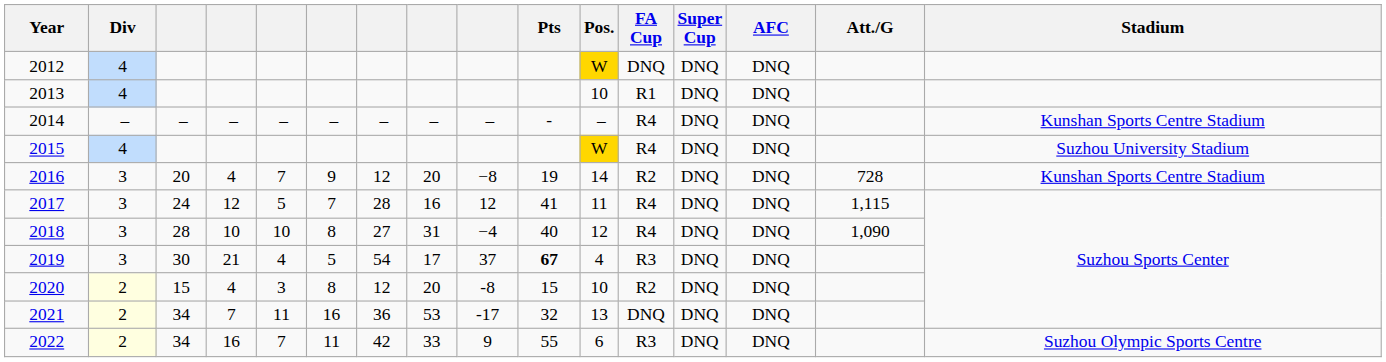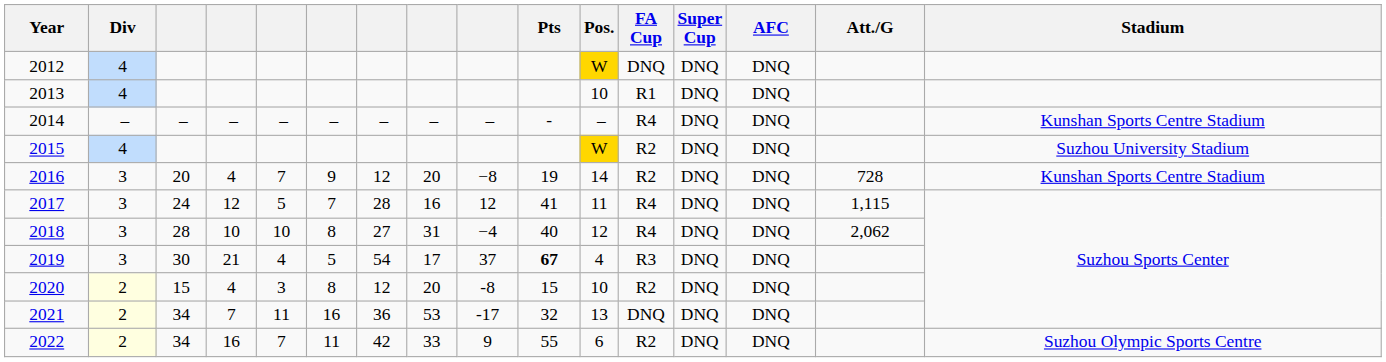 <table class="wikitable sortable" width=100% style=text-align:Center>
 <tr>
 <th>Year</th>
 <th>Div</th>
 <th></th>
 <th></th>
 <th></th>
 <th></th>
 <th></th>
 <th></th>
 <th></th>
 <th>Pts</th>
 <th width=2%>Pos.</th>
 <th width=4%><a href='#'>FA Cup</a></th>
 <th width=2%><a href='#'>Super Cup</a></th>
 <th><a href='#'>AFC</a></th>
 <th>Att./G</th>
 <th>Stadium</th>
 </tr>
 <tr>
 <td>2012</td>
 <td bgcolor=#c1ddfd>4</td>
 <td></td>
 <td></td>
 <td></td>
 <td></td>
 <td></td>
 <td></td>
 <td></td>
 <td></td>
 <td bgcolor=#FFD700>W</td>
 <td>DNQ</td>
 <td>DNQ</td>
 <td>DNQ</td>
 <td></td>
 <td></td>
 </tr>
 <tr>
 <td>2013</td>
 <td bgcolor=#c1ddfd>4</td>
 <td></td>
 <td></td>
 <td></td>
 <td></td>
 <td></td>
 <td></td>
 <td></td>
 <td></td>
 <td>10</td>
 <td>R1</td>
 <td>DNQ</td>
 <td>DNQ</td>
 <td></td>
 <td></td>
 </tr>
 <tr>
 <td>2014</td>
 <td> –</td>
 <td> –</td>
 <td> –</td>
 <td> –</td>
 <td> –</td>
 <td> –</td>
 <td> –</td>
 <td> –</td>
 <td>-</td>
 <td> –</td>
 <td>R4</td>
 <td>DNQ</td>
 <td>DNQ</td>
 <td></td>
 <td><a href='#'>Kunshan Sports Centre Stadium</a></td>
 </tr>
 <tr>
 <td><a href='#'>2015</a></td>
 <td bgcolor=#c1ddfd>4</td>
 <td></td>
 <td></td>
 <td></td>
 <td></td>
 <td></td>
 <td></td>
 <td></td>
 <td></td>
 <td bgcolor=#FFD700>W</td>
-<td>R4</td>
+<td>R2</td>
 <td>DNQ</td>
 <td>DNQ</td>
 <td></td>
 <td><a href='#'>Suzhou University Stadium</a></td>
 </tr>
 <tr>
 <td><a href='#'>2016</a></td>
 <td>3</td>
 <td>20</td>
 <td>4</td>
 <td>7</td>
 <td>9</td>
 <td>12</td>
 <td>20</td>
 <td>−8</td>
 <td>19</td>
 <td>14</td>
 <td>R2</td>
 <td>DNQ</td>
 <td>DNQ</td>
 <td>728</td>
 <td><a href='#'>Kunshan Sports Centre Stadium</a></td>
 </tr>
 <tr>
 <td><a href='#'>2017</a></td>
 <td>3</td>
 <td>24</td>
 <td>12</td>
 <td>5</td>
 <td>7</td>
 <td>28</td>
 <td>16</td>
 <td>12</td>
 <td>41</td>
 <td>11</td>
 <td>R4</td>
 <td>DNQ</td>
 <td>DNQ</td>
 <td>1,115</td>
 <td style="text-align:center;" rowspan="5"><a href='#'>Suzhou Sports Center</a></td>
 </tr>
 <tr>
 <td><a href='#'>2018</a></td>
 <td>3</td>
 <td>28</td>
 <td>10</td>
 <td>10</td>
 <td>8</td>
 <td>27</td>
 <td>31</td>
 <td>−4</td>
 <td>40</td>
 <td>12</td>
 <td>R4</td>
 <td>DNQ</td>
 <td>DNQ</td>
-<td>1,090</td>
+<td>2,062</td>
 </tr>
 <tr>
 <td><a href='#'>2019</a></td>
 <td>3</td>
 <td>30</td>
 <td>21</td>
 <td>4</td>
 <td>5</td>
 <td>54</td>
 <td>17</td>
 <td>37</td>
 <td><strong>67</strong></td>
 <td>4</td>
 <td>R3</td>
 <td>DNQ</td>
 <td>DNQ</td>
 <td></td>
 </tr>
 <tr>
 <td><a href='#'>2020</a></td>
 <td bgcolor="#FFFFE0">2</td>
 <td>15</td>
 <td>4</td>
 <td>3</td>
 <td>8</td>
 <td>12</td>
 <td>20</td>
 <td>-8</td>
 <td>15</td>
 <td>10</td>
 <td>R2</td>
 <td>DNQ</td>
 <td>DNQ</td>
 <td></td>
 </tr>
 <tr>
 <td><a href='#'>2021</a></td>
 <td bgcolor="#FFFFE0">2</td>
 <td>34</td>
 <td>7</td>
 <td>11</td>
 <td>16</td>
 <td>36</td>
 <td>53</td>
 <td>-17</td>
 <td>32</td>
 <td>13</td>
 <td>DNQ</td>
 <td>DNQ</td>
 <td>DNQ</td>
 <td></td>
 </tr>
 <tr>
 <td><a href='#'>2022</a></td>
 <td bgcolor="#FFFFE0">2</td>
 <td>34</td>
 <td>16</td>
 <td>7</td>
 <td>11</td>
 <td>42</td>
 <td>33</td>
 <td>9</td>
 <td>55</td>
 <td>6</td>
-<td>R3</td>
+<td>R2</td>
 <td>DNQ</td>
 <td>DNQ</td>
 <td></td>
 <td style="text-align:center;" rowspan="5"><a href='#'>Suzhou Olympic Sports Centre</a></td>
 </tr>
 </table>
